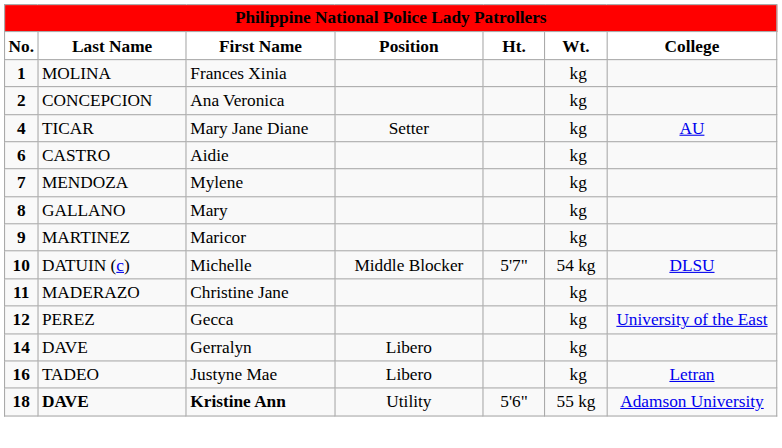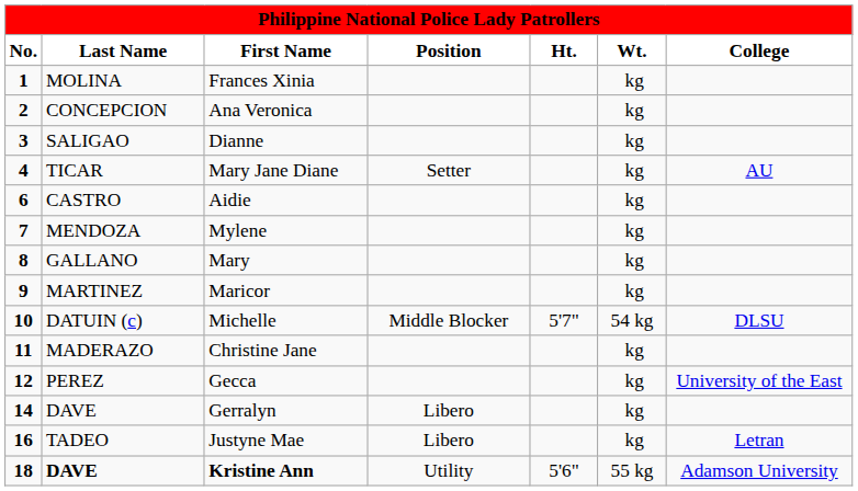 <table class="wikitable" style="text-align:center;">
 <tr>
 <td colspan="7" style= "background: red; color: black; text-align: center"><strong>Philippine National Police Lady Patrollers</strong></td>
 </tr>
 <tr>
 <th width=3px style="background: white; color: black; text-align: center"><strong>No.</strong></th>
 <th width=130px style="background: white; color: black">Last Name</th>
 <th width=130px style="background: white; color: black">First Name</th>
 <th width=130px style="background: white; color: black">Position</th>
 <th width=50px style="background: white; color: black">Ht.</th>
 <th width=50px style="background: white; color: black">Wt.</th>
 <th width=150px style="background: white; color: black">College</th>
 </tr>
 <tr>
 <td><strong>1</strong></td>
 <td style="text-align: left">MOLINA</td>
 <td style="text-align: left">Frances Xinia</td>
 <td></td>
 <td></td>
 <td> kg</td>
 <td></td>
 </tr>
 <tr>
 <td><strong>2</strong></td>
 <td style="text-align: left">CONCEPCION</td>
 <td style="text-align: left">Ana Veronica</td>
+<td></td>
+<td></td>
+<td> kg</td>
+<td></td>
+</tr>
+<tr>
+<td><strong>3</strong></td>
+<td style="text-align: left">SALIGAO</td>
+<td style="text-align: left">Dianne</td>
 <td></td>
 <td></td>
 <td> kg</td>
 <td></td>
 </tr>
 <tr>
 <td><strong>4</strong></td>
 <td style="text-align: left">TICAR</td>
 <td style="text-align: left">Mary Jane Diane</td>
 <td>Setter</td>
 <td></td>
 <td> kg</td>
 <td><a href='#'>AU</a></td>
 </tr>
 <tr>
 <td><strong>6</strong></td>
 <td style="text-align: left">CASTRO</td>
 <td style="text-align: left">Aidie</td>
 <td></td>
 <td></td>
 <td> kg</td>
 <td></td>
 </tr>
 <tr>
 <td><strong>7</strong></td>
 <td style="text-align: left">MENDOZA</td>
 <td style="text-align: left">Mylene</td>
 <td></td>
 <td></td>
 <td> kg</td>
 <td></td>
 </tr>
 <tr>
 <td><strong>8</strong></td>
 <td style="text-align: left">GALLANO</td>
 <td style="text-align: left">Mary</td>
 <td></td>
 <td></td>
 <td> kg</td>
 <td></td>
 </tr>
 <tr>
 <td><strong>9</strong></td>
 <td style="text-align: left">MARTINEZ</td>
 <td style="text-align: left">Maricor</td>
 <td></td>
 <td></td>
 <td> kg</td>
 <td></td>
 </tr>
 <tr>
 <td><strong>10</strong></td>
 <td style="text-align: left">DATUIN (<a href='#'>c</a>)</td>
 <td style="text-align: left">Michelle</td>
 <td>Middle Blocker</td>
 <td>5'7"</td>
 <td>54 kg</td>
 <td><a href='#'>DLSU</a></td>
 </tr>
 <tr>
 <td><strong>11</strong></td>
 <td style="text-align: left">MADERAZO</td>
 <td style="text-align: left">Christine Jane</td>
 <td></td>
 <td></td>
 <td> kg</td>
 <td></td>
 </tr>
 <tr>
 <td><strong>12</strong></td>
 <td style="text-align: left">PEREZ</td>
 <td style="text-align: left">Gecca</td>
 <td></td>
 <td></td>
 <td> kg</td>
 <td><a href='#'>University of the East</a></td>
 </tr>
 <tr>
 <td><strong>14</strong></td>
 <td style="text-align: left">DAVE</td>
 <td style="text-align: left">Gerralyn</td>
 <td>Libero</td>
 <td></td>
 <td> kg</td>
 <td></td>
 </tr>
 <tr>
 <td><strong>16</strong></td>
 <td style="text-align: left">TADEO</td>
 <td style="text-align: left">Justyne Mae</td>
 <td>Libero</td>
 <td></td>
 <td> kg</td>
 <td><a href='#'>Letran</a></td>
 </tr>
 <tr>
 <td><strong>18</strong></td>
 <td style="text-align: left"><strong>DAVE</strong></td>
 <td style="text-align: left"><strong>Kristine Ann</strong> </td>
 <td>Utility</td>
 <td>5'6"</td>
 <td>55 kg</td>
 <td><a href='#'>Adamson University</a></td>
 </tr>
 </table>
